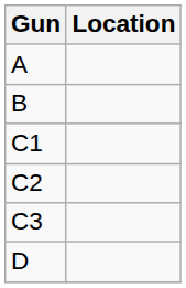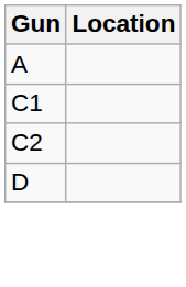 <table class="wikitable">
 <tr>
 <th>Gun</th>
 <th>Location</th>
 </tr>
 <tr>
 <td>A</td>
-<td></td>
-</tr>
-<tr>
-<td>B</td>
 <td></td>
 </tr>
 <tr>
 <td>C1</td>
 <td></td>
 </tr>
 <tr>
 <td>C2</td>
 <td></td>
 </tr>
 <tr>
-<td>C3</td>
-<td></td>
-</tr>
-<tr>
 <td>D</td>
 <td></td>
 </tr>
 <tr>
 </tr>
 </table>
